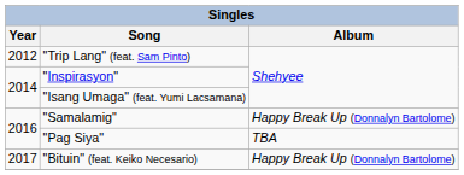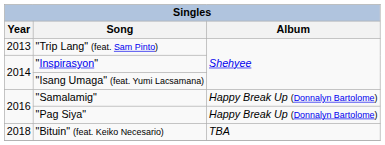 <table class="wikitable">
 <tr>
 <th colspan="5" style="background:LightSteelBlue;">Singles</th>
 </tr>
 <tr>
 <th>Year</th>
 <th>Song</th>
 <th>Album</th>
 </tr>
 <tr>
-<td>2012</td>
+<td>2013</td>
 <td>"Trip Lang" <small> (feat. <a href='#'>Sam Pinto</a>) </small></td>
 <td rowspan=3><em><a href='#'>Shehyee</a></em></td>
 </tr>
 <tr>
 <td rowspan=2>2014</td>
 <td>"<a href='#'>Inspirasyon</a>"</td>
 </tr>
 <tr>
 <td>"Isang Umaga" <small> (feat. Yumi Lacsamana) </small></td>
 </tr>
 <tr>
 <td rowspan=2>2016</td>
 <td>"Samalamig"</td>
 <td><em>Happy Break Up</em> <small>(<a href='#'>Donnalyn Bartolome</a>)</small></td>
 </tr>
 <tr>
 <td>"Pag Siya"</td>
-<td><em>TBA</em></td>
+<td><em>Happy Break Up</em> <small>(<a href='#'>Donnalyn Bartolome</a>)</small></td>
 </tr>
 <tr>
-<td>2017</td>
+<td>2018</td>
 <td>"Bituin" <small> (feat. Keiko Necesario)</small></td>
-<td><em>Happy Break Up</em> <small>(<a href='#'>Donnalyn Bartolome</a>)</small></td>
+<td><em>TBA</em></td>
 </tr>
 <tr>
 </tr>
 </table>
